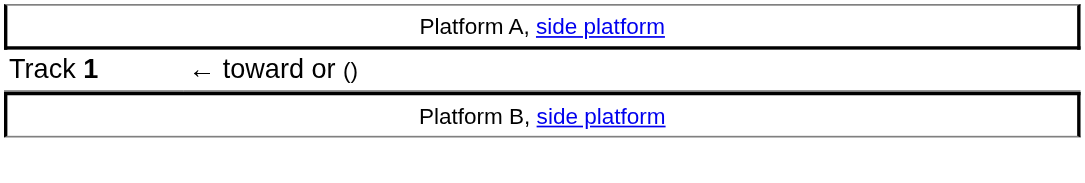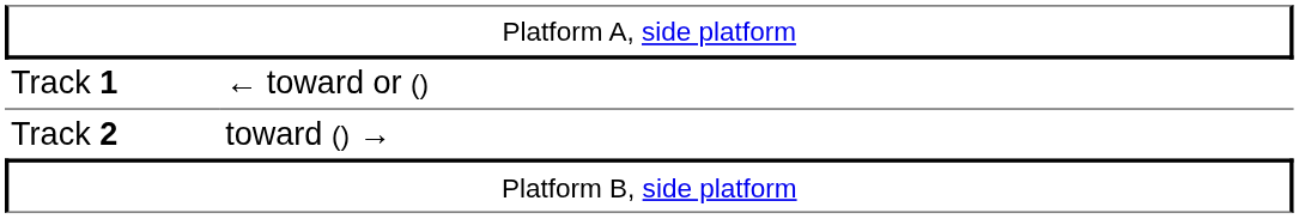 <table cellpadding="3" cellspacing="0" border="0">
 <tr>
 <td colspan="2" style="border-top:solid 1px gray;border-right:solid 2px black;border-left:solid 2px black;border-bottom:solid 2px black;text-align:center;"><small>Platform A, <a href='#'>side platform</a></small> </td>
 </tr>
 <tr>
 <td width="100" style="border-bottom:solid 1px gray;">Track <strong>1</strong></td>
 <td width="525" style="border-bottom:solid 1px gray;">←  toward  or  <small>()</small></td>
 </tr>
 <tr>
+<td>Track <strong>2</strong></td>
+<td>  toward  <small>()</small> →</td>
+</tr>
+<tr>
 <td colspan="2" style="border-bottom:solid 1px gray;border-top:solid 2px black;border-right:solid 2px black;border-left:solid 2px black;text-align:center;"><small>Platform B, <a href='#'>side platform</a></small> </td>
 </tr>
 </table>
